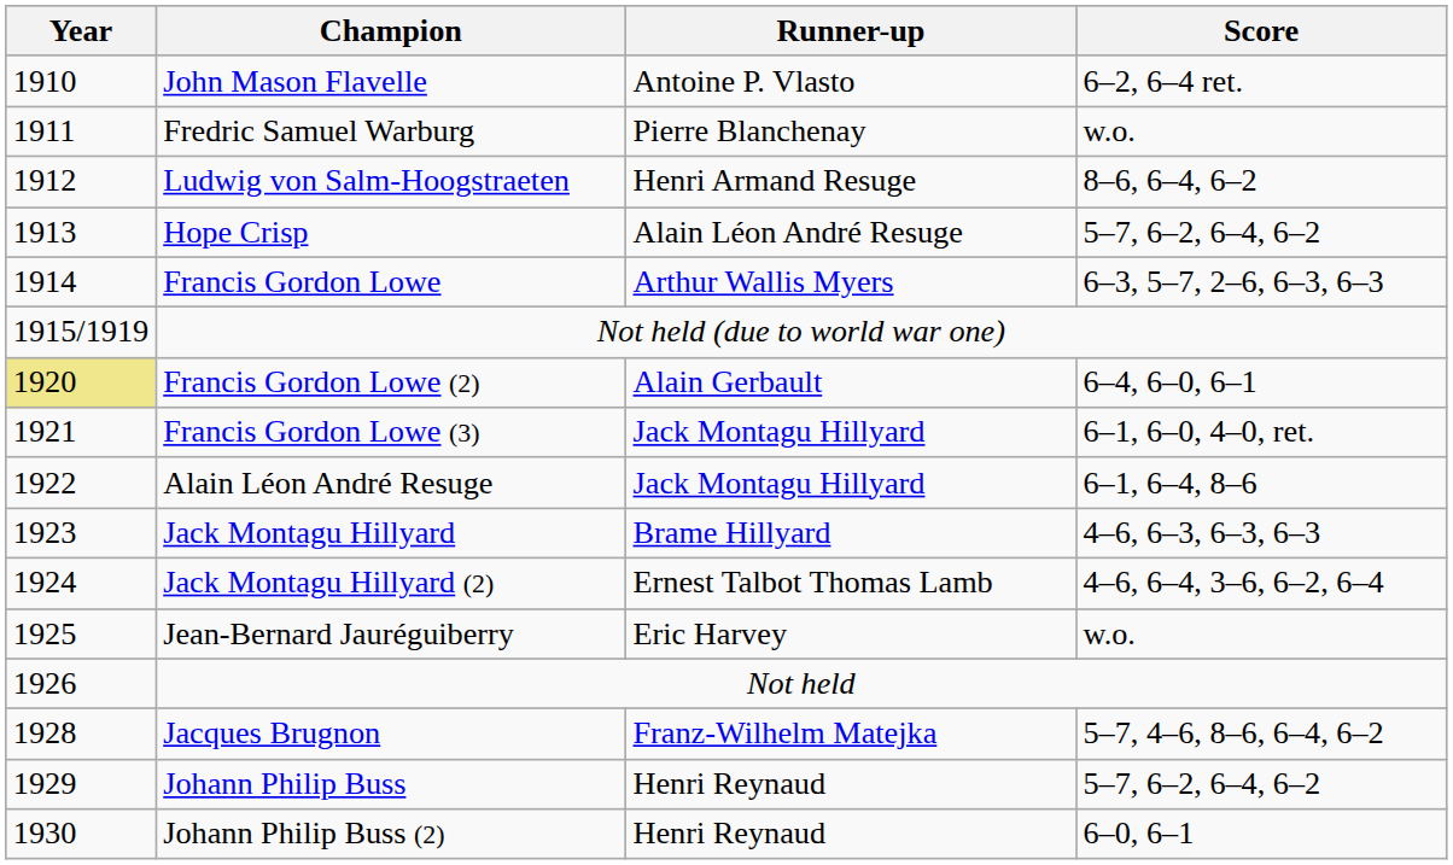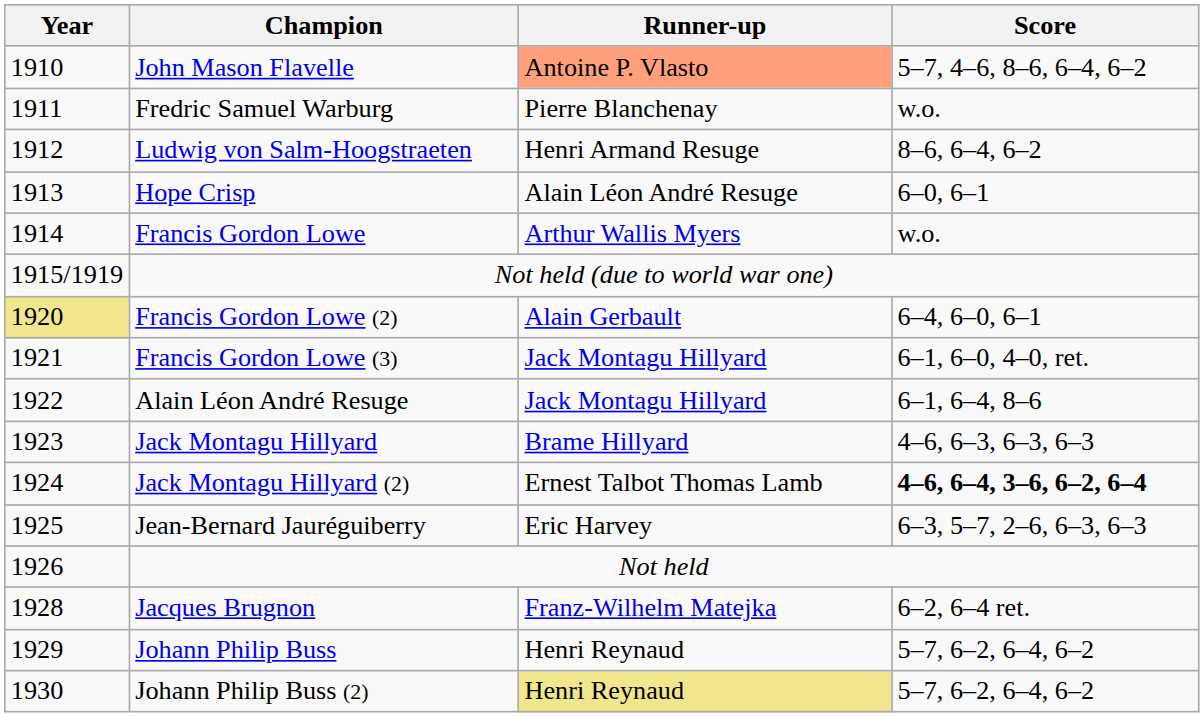 <table class="wikitable">
 <tr>
 <th style="width:60px;">Year</th>
 <th style="width:230px;">Champion</th>
 <th style="width:220px;">Runner-up</th>
 <th style="width:180px;">Score</th>
 </tr>
 <tr>
 <td>1910</td>
 <td> <a href='#'>John Mason Flavelle</a></td>
-<td>  Antoine P. Vlasto</td>
-<td>6–2, 6–4 ret.</td>
+<td style="background: lightsalmon;">  Antoine P. Vlasto</td>
+<td>5–7, 4–6, 8–6, 6–4, 6–2</td>
 </tr>
 <tr>
 <td>1911</td>
 <td> Fredric Samuel Warburg</td>
 <td> Pierre Blanchenay</td>
 <td>w.o.</td>
 </tr>
 <tr>
 <td>1912</td>
 <td> <a href='#'>Ludwig von Salm-Hoogstraeten</a></td>
 <td> Henri Armand Resuge</td>
 <td>8–6, 6–4, 6–2</td>
 </tr>
 <tr>
 <td>1913</td>
 <td> <a href='#'>Hope Crisp</a></td>
 <td> Alain Léon André Resuge</td>
-<td>5–7, 6–2, 6–4, 6–2</td>
+<td>6–0, 6–1</td>
 </tr>
 <tr>
 <td>1914</td>
 <td> <a href='#'>Francis Gordon Lowe</a></td>
 <td> <a href='#'>Arthur Wallis Myers</a></td>
-<td>6–3, 5–7, 2–6, 6–3, 6–3</td>
+<td>w.o.</td>
 </tr>
 <tr>
 <td>1915/1919</td>
 <td colspan=4 align=center><em>Not held (due to world war one)</em></td>
 </tr>
 <tr>
 <td style="background: khaki;">1920</td>
 <td> <a href='#'>Francis Gordon Lowe</a> <small>(2)</small></td>
 <td> <a href='#'>Alain Gerbault</a></td>
 <td>6–4, 6–0, 6–1</td>
 </tr>
 <tr>
 <td>1921</td>
 <td> <a href='#'>Francis Gordon Lowe</a> <small>(3)</small></td>
 <td> <a href='#'>Jack Montagu Hillyard</a></td>
 <td>6–1, 6–0, 4–0, ret.</td>
 </tr>
 <tr>
 <td>1922</td>
 <td> Alain Léon André Resuge</td>
 <td> <a href='#'>Jack Montagu Hillyard</a></td>
 <td>6–1, 6–4, 8–6</td>
 </tr>
 <tr>
 <td>1923</td>
 <td> <a href='#'>Jack Montagu Hillyard</a></td>
 <td> <a href='#'>Brame Hillyard</a></td>
 <td>4–6, 6–3, 6–3, 6–3</td>
 </tr>
 <tr>
 <td>1924</td>
 <td> <a href='#'>Jack Montagu Hillyard</a> <small>(2)</small></td>
 <td> Ernest Talbot Thomas Lamb</td>
-<td>4–6, 6–4, 3–6, 6–2, 6–4</td>
+<td><strong>4–6, 6–4, 3–6, 6–2, 6–4</strong></td>
 </tr>
 <tr>
 <td>1925</td>
 <td> Jean-Bernard Jauréguiberry</td>
 <td> Eric Harvey</td>
-<td>w.o.</td>
+<td>6–3, 5–7, 2–6, 6–3, 6–3</td>
 </tr>
 <tr>
 <td>1926</td>
 <td colspan=4 align=center><em>Not held</em></td>
 </tr>
 <tr>
 <td>1928</td>
 <td> <a href='#'>Jacques Brugnon</a></td>
 <td> <a href='#'>Franz-Wilhelm Matejka</a></td>
-<td>5–7, 4–6, 8–6, 6–4, 6–2</td>
+<td>6–2, 6–4 ret.</td>
 </tr>
 <tr>
 <td>1929</td>
 <td>  <a href='#'>Johann Philip Buss</a></td>
 <td> Henri Reynaud</td>
 <td>5–7, 6–2, 6–4, 6–2</td>
 </tr>
 <tr>
 <td>1930</td>
 <td> Johann Philip Buss <small>(2)</small></td>
-<td> Henri Reynaud</td>
-<td>6–0, 6–1</td>
+<td style="background: khaki;"> Henri Reynaud</td>
+<td>5–7, 6–2, 6–4, 6–2</td>
 </tr>
 </table>
